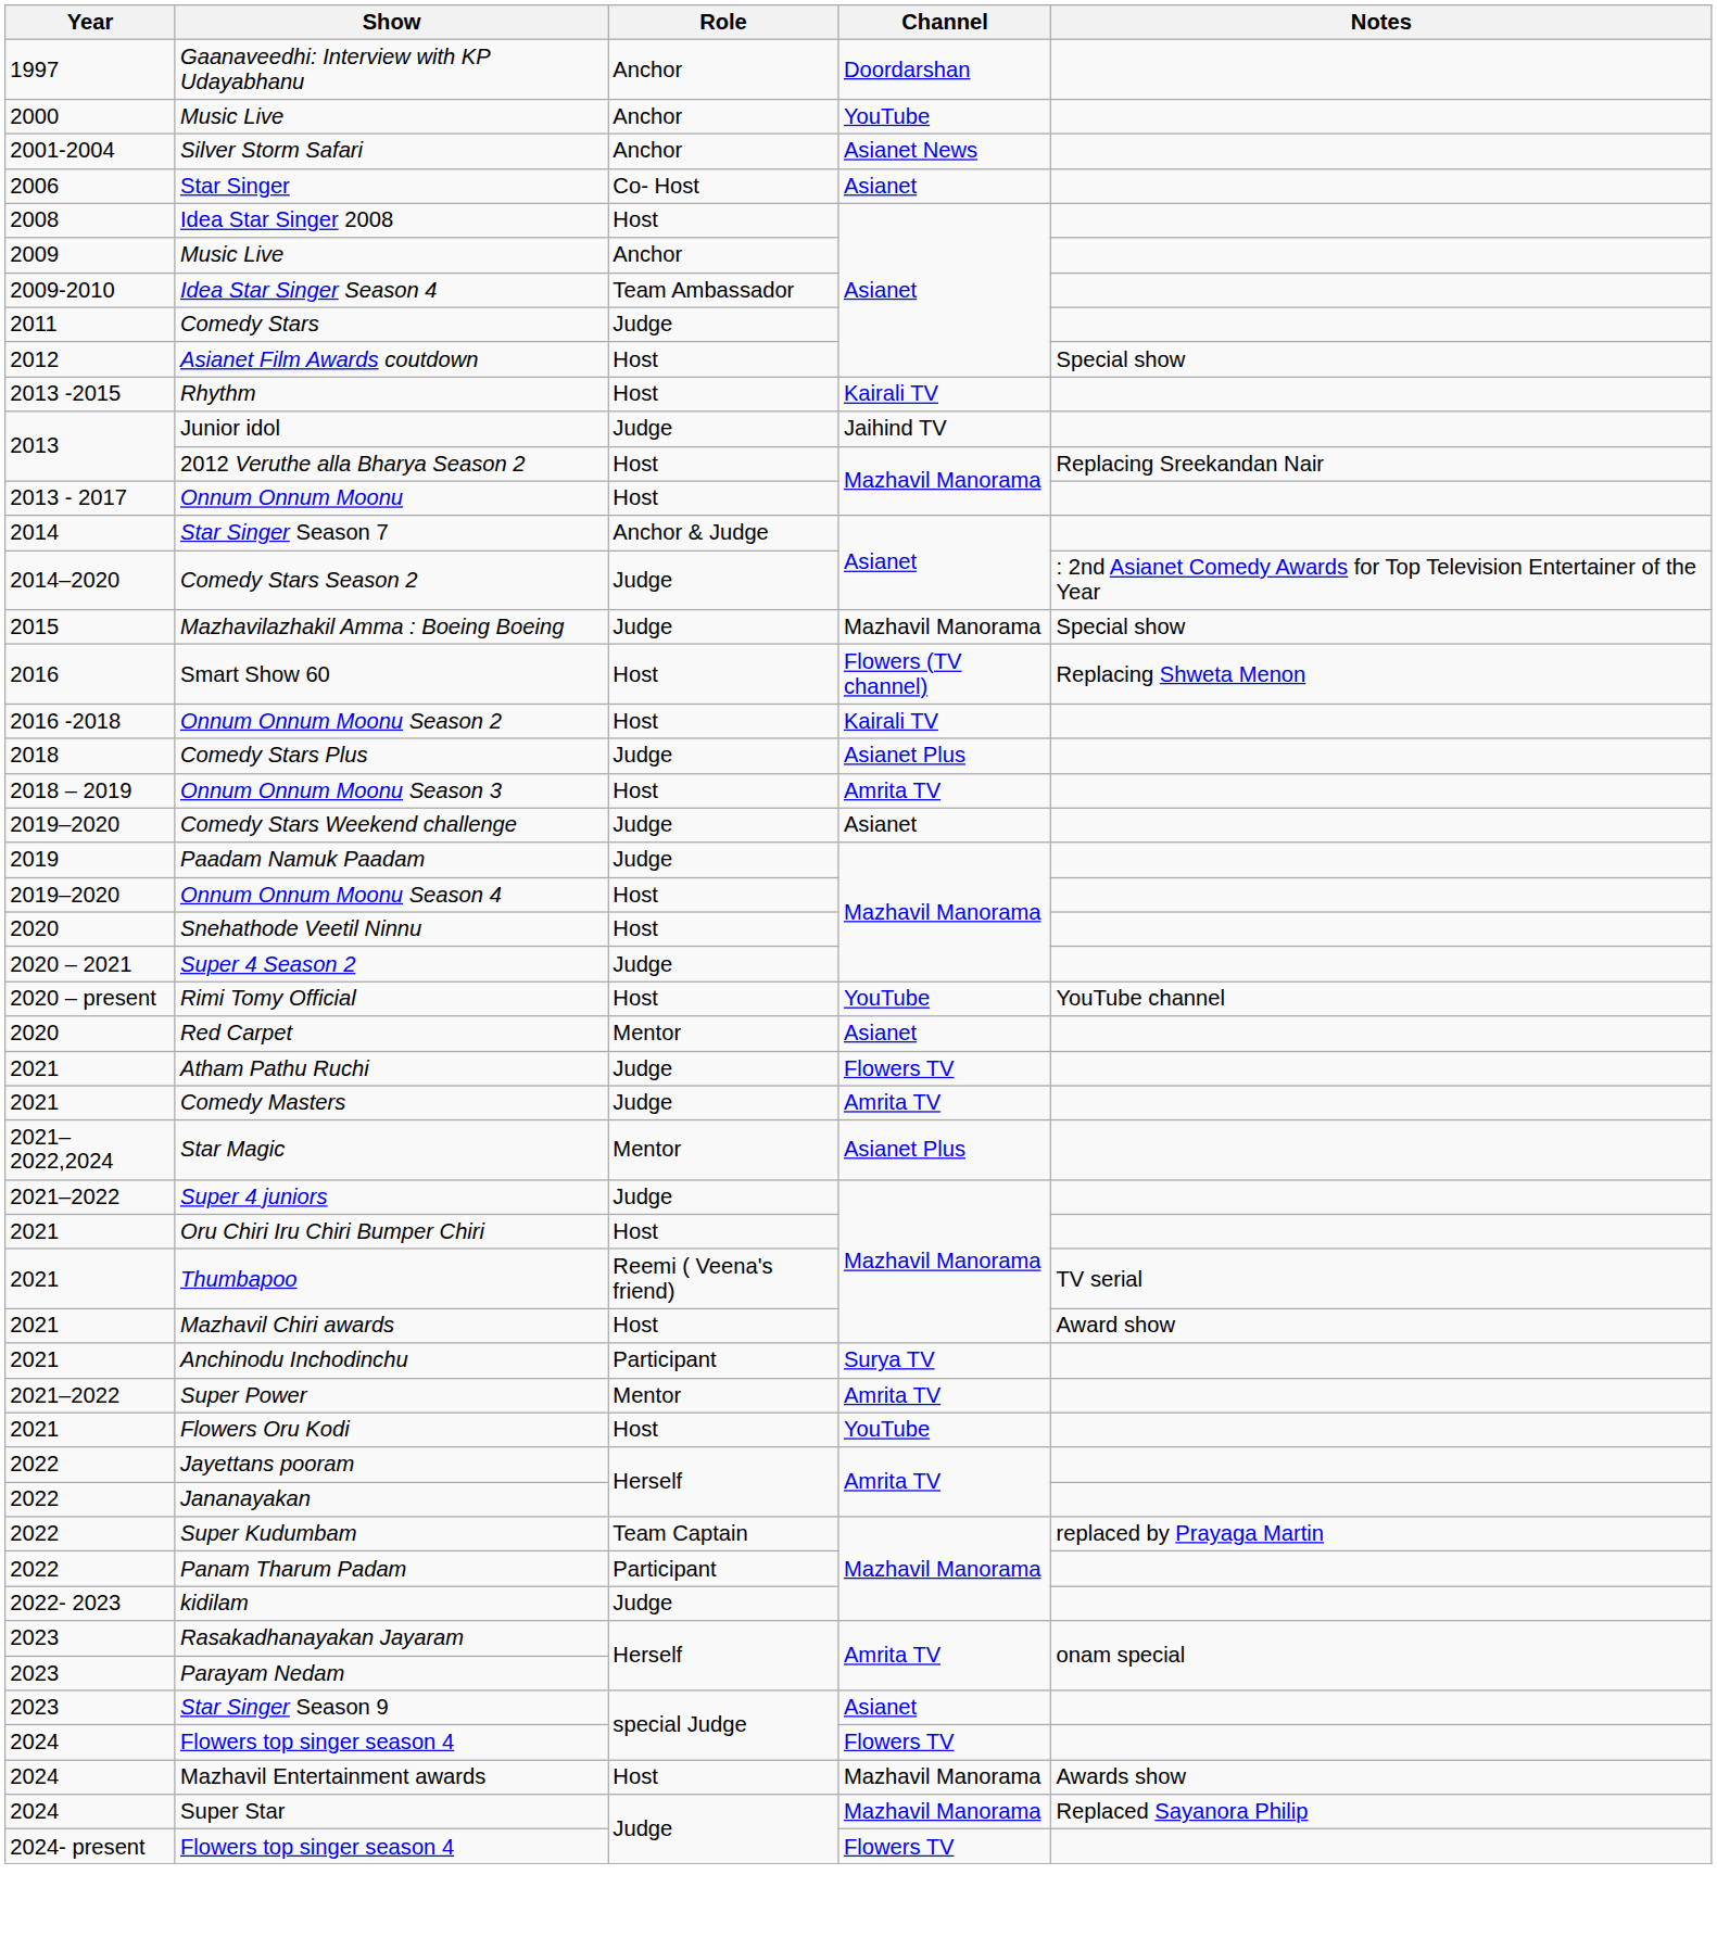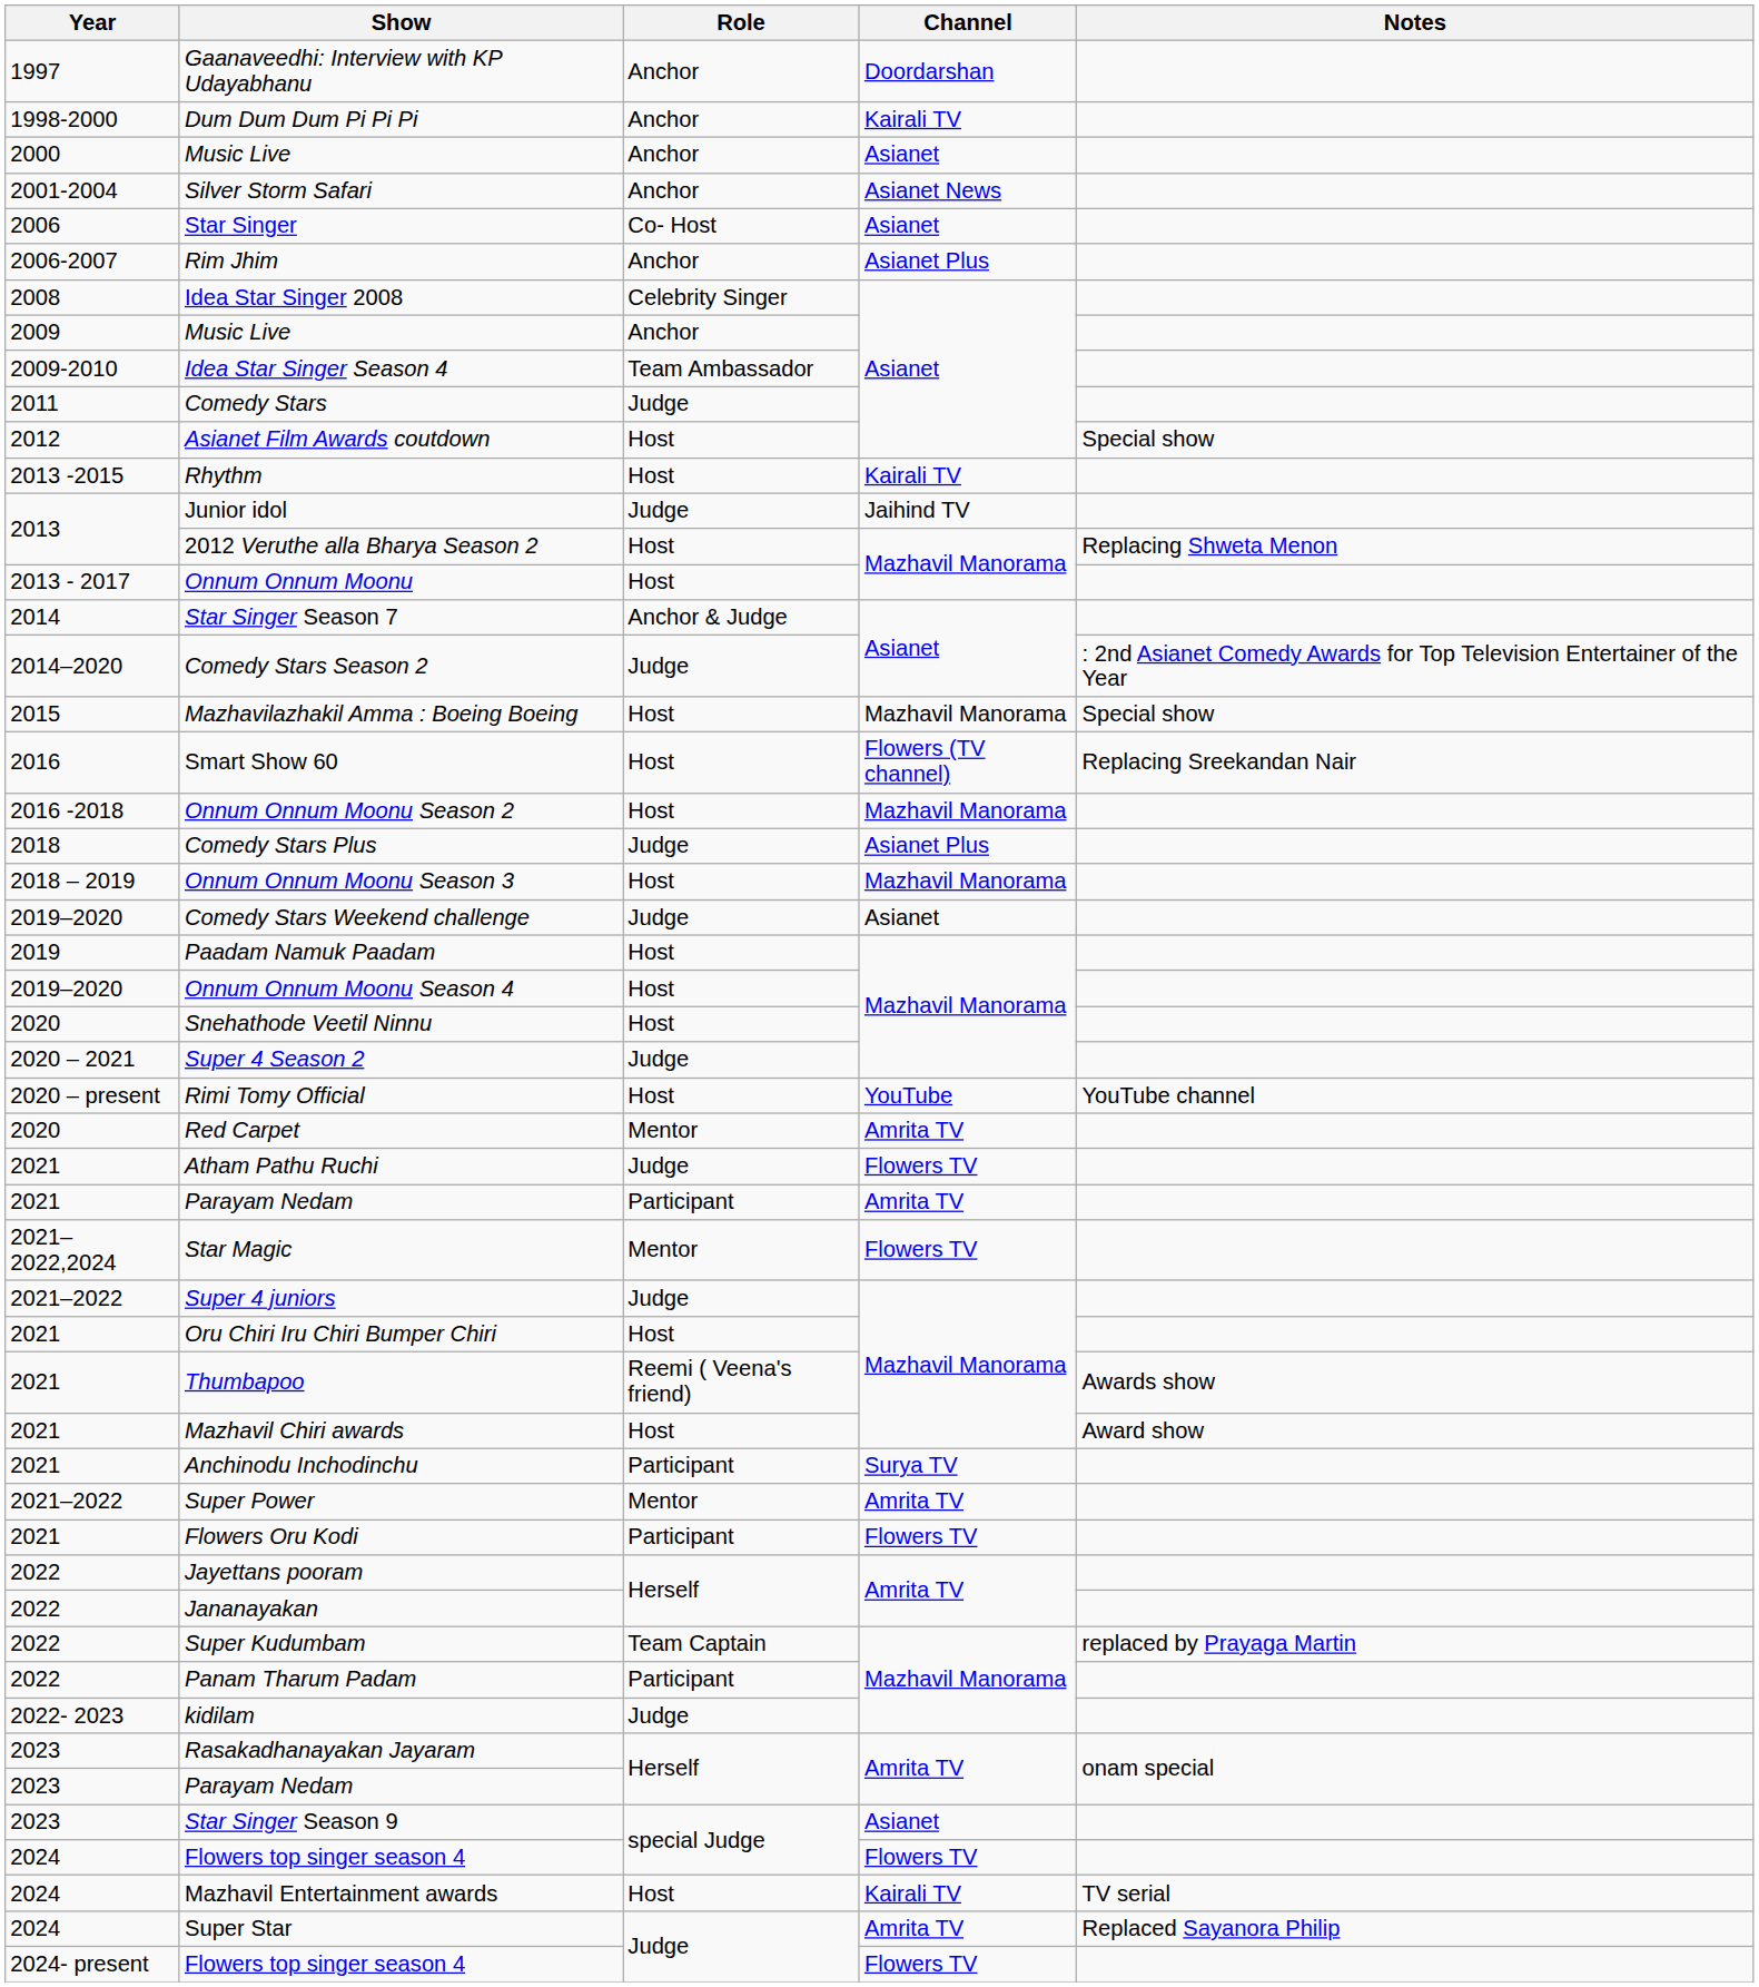 <table class="wikitable">
 <tr>
 <th>Year</th>
 <th>Show</th>
 <th>Role</th>
 <th>Channel</th>
 <th>Notes</th>
 </tr>
 <tr>
 <td>1997</td>
 <td><em>Gaanaveedhi: Interview with KP Udayabhanu</em></td>
 <td>Anchor</td>
 <td><a href='#'>Doordarshan</a></td>
 <td></td>
 </tr>
 <tr>
+<td>1998-2000</td>
+<td><em>Dum Dum Dum Pi Pi Pi</em></td>
+<td>Anchor</td>
+<td><a href='#'>Kairali TV</a></td>
+<td></td>
+</tr>
+<tr>
 <td>2000</td>
 <td><em>Music Live</em></td>
 <td>Anchor</td>
-<td><a href='#'>YouTube</a></td>
+<td><a href='#'>Asianet</a></td>
 <td></td>
 </tr>
 <tr>
 <td>2001-2004</td>
 <td><em>Silver Storm Safari</em></td>
 <td>Anchor</td>
 <td><a href='#'>Asianet News</a></td>
 <td></td>
 </tr>
 <tr>
 <td>2006</td>
 <td><a href='#'>Star Singer</a></td>
 <td>Co- Host</td>
 <td><a href='#'>Asianet</a></td>
 <td></td>
 </tr>
 <tr>
+<td>2006-2007</td>
+<td><em>Rim Jhim</em></td>
+<td>Anchor</td>
+<td><a href='#'>Asianet Plus</a></td>
+<td></td>
+</tr>
+<tr>
 <td>2008</td>
 <td><a href='#'>Idea Star Singer</a> 2008</td>
-<td>Host</td>
+<td>Celebrity Singer</td>
 <td rowspan=5><a href='#'>Asianet</a></td>
 <td></td>
 </tr>
 <tr>
 <td>2009</td>
 <td><em>Music Live</em></td>
 <td>Anchor</td>
 <td></td>
 </tr>
 <tr>
 <td>2009-2010</td>
 <td><em><a href='#'>Idea Star Singer</a> Season 4</em></td>
 <td>Team Ambassador</td>
 <td></td>
 </tr>
 <tr>
 <td>2011</td>
 <td><em>Comedy Stars </em></td>
 <td>Judge</td>
 <td></td>
 </tr>
 <tr>
 <td>2012</td>
 <td><em><a href='#'>Asianet Film Awards</a> coutdown</em></td>
 <td>Host</td>
 <td>Special show</td>
 </tr>
 <tr>
 <td rowspan=1>2013 -2015</td>
 <td><em>Rhythm</em></td>
 <td>Host</td>
 <td><a href='#'>Kairali TV</a></td>
 <td></td>
 </tr>
 <tr>
 <td rowspan=2>2013</td>
 <td>Junior idol</td>
 <td>Judge</td>
 <td>Jaihind TV</td>
 <td></td>
 </tr>
 <tr>
 <td>2012 <em>Veruthe alla Bharya Season 2</em></td>
 <td>Host</td>
 <td rowspan=2><a href='#'>Mazhavil Manorama</a></td>
-<td>Replacing Sreekandan Nair</td>
+<td>Replacing <a href='#'>Shweta Menon</a></td>
 </tr>
 <tr>
 <td>2013 - 2017</td>
 <td><em><a href='#'>Onnum Onnum Moonu</a></em></td>
 <td>Host</td>
 <td></td>
 </tr>
 <tr>
 <td>2014</td>
 <td><em><a href='#'>Star Singer</a></em> Season 7</td>
 <td>Anchor & Judge</td>
 <td rowspan=2><a href='#'>Asianet</a></td>
 <td></td>
 </tr>
 <tr>
 <td>2014–2020</td>
 <td><em>Comedy Stars Season 2</em></td>
 <td>Judge</td>
 <td>: 2nd <a href='#'>Asianet Comedy Awards</a> for Top Television Entertainer of the Year</td>
 </tr>
 <tr>
 <td>2015</td>
 <td><em>Mazhavilazhakil Amma : Boeing Boeing</em></td>
-<td>Judge</td>
+<td>Host</td>
 <td>Mazhavil Manorama</td>
 <td>Special show</td>
 </tr>
 <tr>
 <td>2016</td>
 <td>Smart Show 60</td>
 <td>Host</td>
 <td><a href='#'>Flowers (TV channel)</a></td>
-<td>Replacing <a href='#'>Shweta Menon</a></td>
+<td>Replacing Sreekandan Nair</td>
 </tr>
 <tr>
 <td>2016 -2018</td>
 <td><em><a href='#'>Onnum Onnum Moonu</a> Season 2</em></td>
 <td>Host</td>
-<td><a href='#'>Kairali TV</a></td>
+<td><a href='#'>Mazhavil Manorama</a></td>
 <td></td>
 </tr>
 <tr>
 <td>2018</td>
 <td><em>Comedy Stars Plus</em></td>
 <td>Judge</td>
 <td><a href='#'>Asianet Plus</a></td>
 <td></td>
 </tr>
 <tr>
 <td>2018 – 2019</td>
 <td><em><a href='#'>Onnum Onnum Moonu</a> Season 3</em></td>
 <td>Host</td>
-<td><a href='#'>Amrita TV</a></td>
+<td><a href='#'>Mazhavil Manorama</a></td>
 <td></td>
 </tr>
 <tr>
 <td>2019–2020</td>
 <td><em>Comedy Stars Weekend challenge</em></td>
 <td>Judge</td>
 <td>Asianet</td>
 <td></td>
 </tr>
 <tr>
 <td>2019</td>
 <td><em>Paadam Namuk Paadam</em></td>
-<td>Judge</td>
+<td>Host</td>
 <td rowspan=4><a href='#'>Mazhavil Manorama</a></td>
 <td></td>
 </tr>
 <tr>
 <td>2019–2020</td>
 <td><em><a href='#'>Onnum Onnum Moonu</a> Season 4</em></td>
 <td>Host</td>
 <td></td>
 </tr>
 <tr>
 <td>2020</td>
 <td><em>Snehathode Veetil Ninnu</em></td>
 <td>Host</td>
 <td></td>
 </tr>
 <tr>
 <td>2020 – 2021</td>
 <td><em><a href='#'>Super 4 Season 2</a></em></td>
 <td>Judge</td>
 <td></td>
 </tr>
 <tr>
 <td>2020 – present</td>
 <td><em>Rimi Tomy Official</em></td>
 <td>Host</td>
 <td><a href='#'>YouTube</a></td>
 <td>YouTube channel</td>
 </tr>
 <tr>
 <td>2020</td>
 <td><em>Red Carpet</em></td>
 <td>Mentor</td>
-<td><a href='#'>Asianet</a></td>
+<td><a href='#'>Amrita TV</a></td>
 <td></td>
 </tr>
 <tr>
 <td>2021</td>
 <td><em>Atham Pathu Ruchi</em></td>
 <td>Judge</td>
 <td><a href='#'>Flowers TV</a></td>
 <td></td>
 </tr>
 <tr>
 <td>2021</td>
-<td><em>Comedy Masters</em></td>
-<td>Judge</td>
+<td><em>Parayam Nedam</em></td>
+<td>Participant</td>
 <td><a href='#'>Amrita TV</a></td>
 <td></td>
 </tr>
 <tr>
 <td>2021–2022,2024</td>
 <td><em>Star Magic</em></td>
 <td>Mentor</td>
-<td><a href='#'>Asianet Plus</a></td>
+<td><a href='#'>Flowers TV</a></td>
 <td></td>
 </tr>
 <tr>
 <td>2021–2022</td>
 <td><em><a href='#'>Super 4 juniors</a></em></td>
 <td>Judge</td>
 <td rowspan=4><a href='#'>Mazhavil Manorama</a></td>
 <td></td>
 </tr>
 <tr>
 <td>2021</td>
 <td><em>Oru Chiri Iru Chiri Bumper Chiri</em></td>
 <td>Host</td>
 <td></td>
 </tr>
 <tr>
 <td>2021</td>
 <td><em><a href='#'>Thumbapoo</a></em></td>
 <td>Reemi ( Veena's friend)</td>
-<td>TV serial</td>
+<td>Awards show</td>
 </tr>
 <tr>
 <td>2021</td>
 <td><em>Mazhavil Chiri awards</em></td>
 <td>Host</td>
 <td>Award show</td>
 </tr>
 <tr>
 <td>2021</td>
 <td><em>Anchinodu Inchodinchu</em></td>
 <td>Participant</td>
 <td><a href='#'>Surya TV</a></td>
 <td></td>
 </tr>
 <tr>
 <td>2021–2022</td>
 <td><em>Super Power</em></td>
 <td>Mentor</td>
 <td><a href='#'>Amrita TV</a></td>
 <td></td>
 </tr>
 <tr>
 <td>2021</td>
 <td><em>Flowers Oru Kodi</em></td>
-<td>Host</td>
-<td><a href='#'>YouTube</a></td>
+<td>Participant</td>
+<td><a href='#'>Flowers TV</a></td>
 <td></td>
 </tr>
 <tr>
 <td>2022</td>
 <td><em>Jayettans pooram</em></td>
 <td rowspan=2>Herself</td>
 <td rowspan=2><a href='#'>Amrita TV</a></td>
 <td></td>
 </tr>
 <tr>
 <td>2022</td>
 <td><em> Jananayakan</em></td>
 <td></td>
 </tr>
 <tr>
 <td>2022</td>
 <td><em>Super Kudumbam</em></td>
 <td>Team Captain</td>
 <td rowspan=3><a href='#'>Mazhavil Manorama</a></td>
 <td>replaced by <a href='#'>Prayaga Martin</a></td>
 </tr>
 <tr>
 <td>2022</td>
 <td><em>Panam Tharum Padam</em></td>
 <td>Participant</td>
 <td></td>
 </tr>
 <tr>
 <td>2022- 2023</td>
 <td><em>kidilam</em></td>
 <td>Judge</td>
 <td></td>
 </tr>
 <tr>
 <td>2023</td>
 <td><em>Rasakadhanayakan Jayaram</em></td>
 <td rowspan=2>Herself</td>
 <td rowspan=2><a href='#'>Amrita TV</a></td>
 <td rowspan=2>onam special</td>
 </tr>
 <tr>
 <td>2023</td>
 <td><em>Parayam Nedam</em></td>
 </tr>
 <tr>
 <td>2023</td>
 <td><em><a href='#'>Star Singer</a></em> Season 9</td>
 <td rowspan=2>special Judge</td>
 <td><a href='#'>Asianet</a></td>
 <td></td>
 </tr>
 <tr>
 <td>2024</td>
 <td><a href='#'>Flowers top singer season 4</a></td>
 <td><a href='#'>Flowers TV</a></td>
 <td></td>
 </tr>
 <tr>
 <td>2024</td>
 <td>Mazhavil Entertainment awards</td>
 <td>Host</td>
-<td>Mazhavil Manorama</td>
-<td>Awards show</td>
+<td><a href='#'>Kairali TV</a></td>
+<td>TV serial</td>
 </tr>
 <tr>
 <td>2024</td>
 <td>Super Star</td>
 <td rowspan=2>Judge</td>
-<td><a href='#'>Mazhavil Manorama</a></td>
+<td><a href='#'>Amrita TV</a></td>
 <td>Replaced <a href='#'>Sayanora Philip</a></td>
 </tr>
 <tr>
 <td>2024- present</td>
 <td><a href='#'>Flowers top singer season 4</a></td>
 <td><a href='#'>Flowers TV</a></td>
 <td></td>
 </tr>
 <tr>
 </tr>
 </table>
